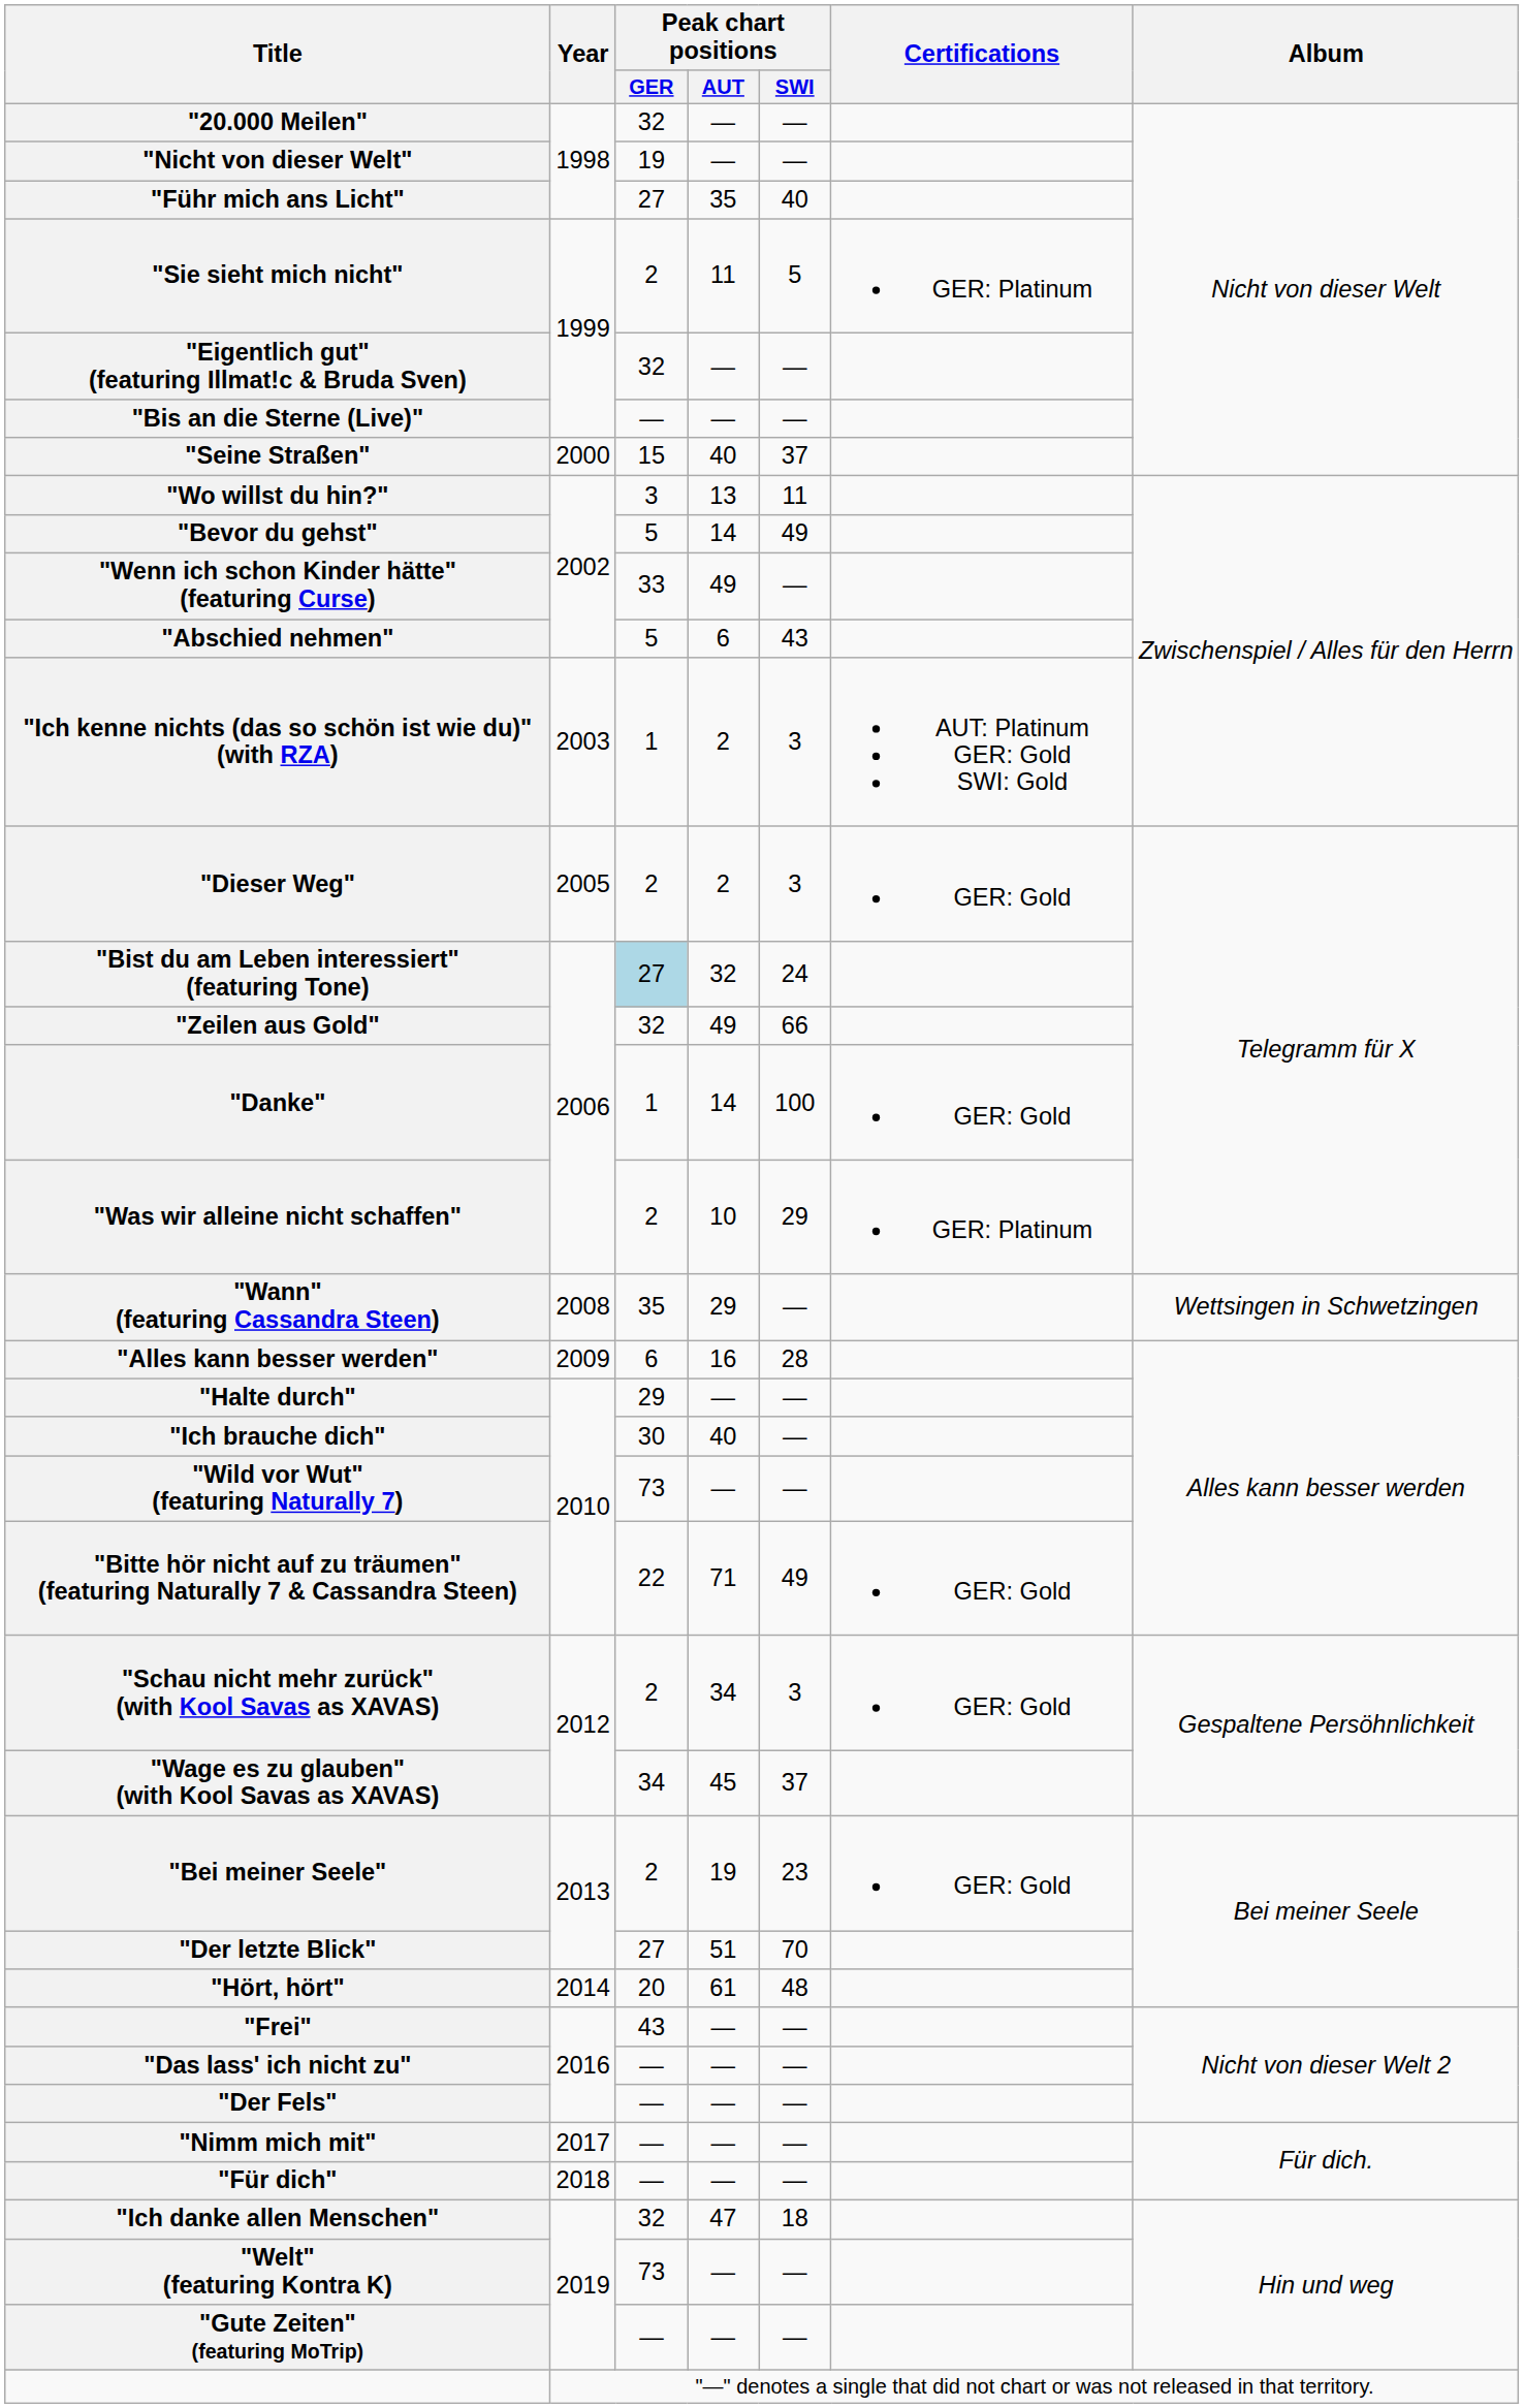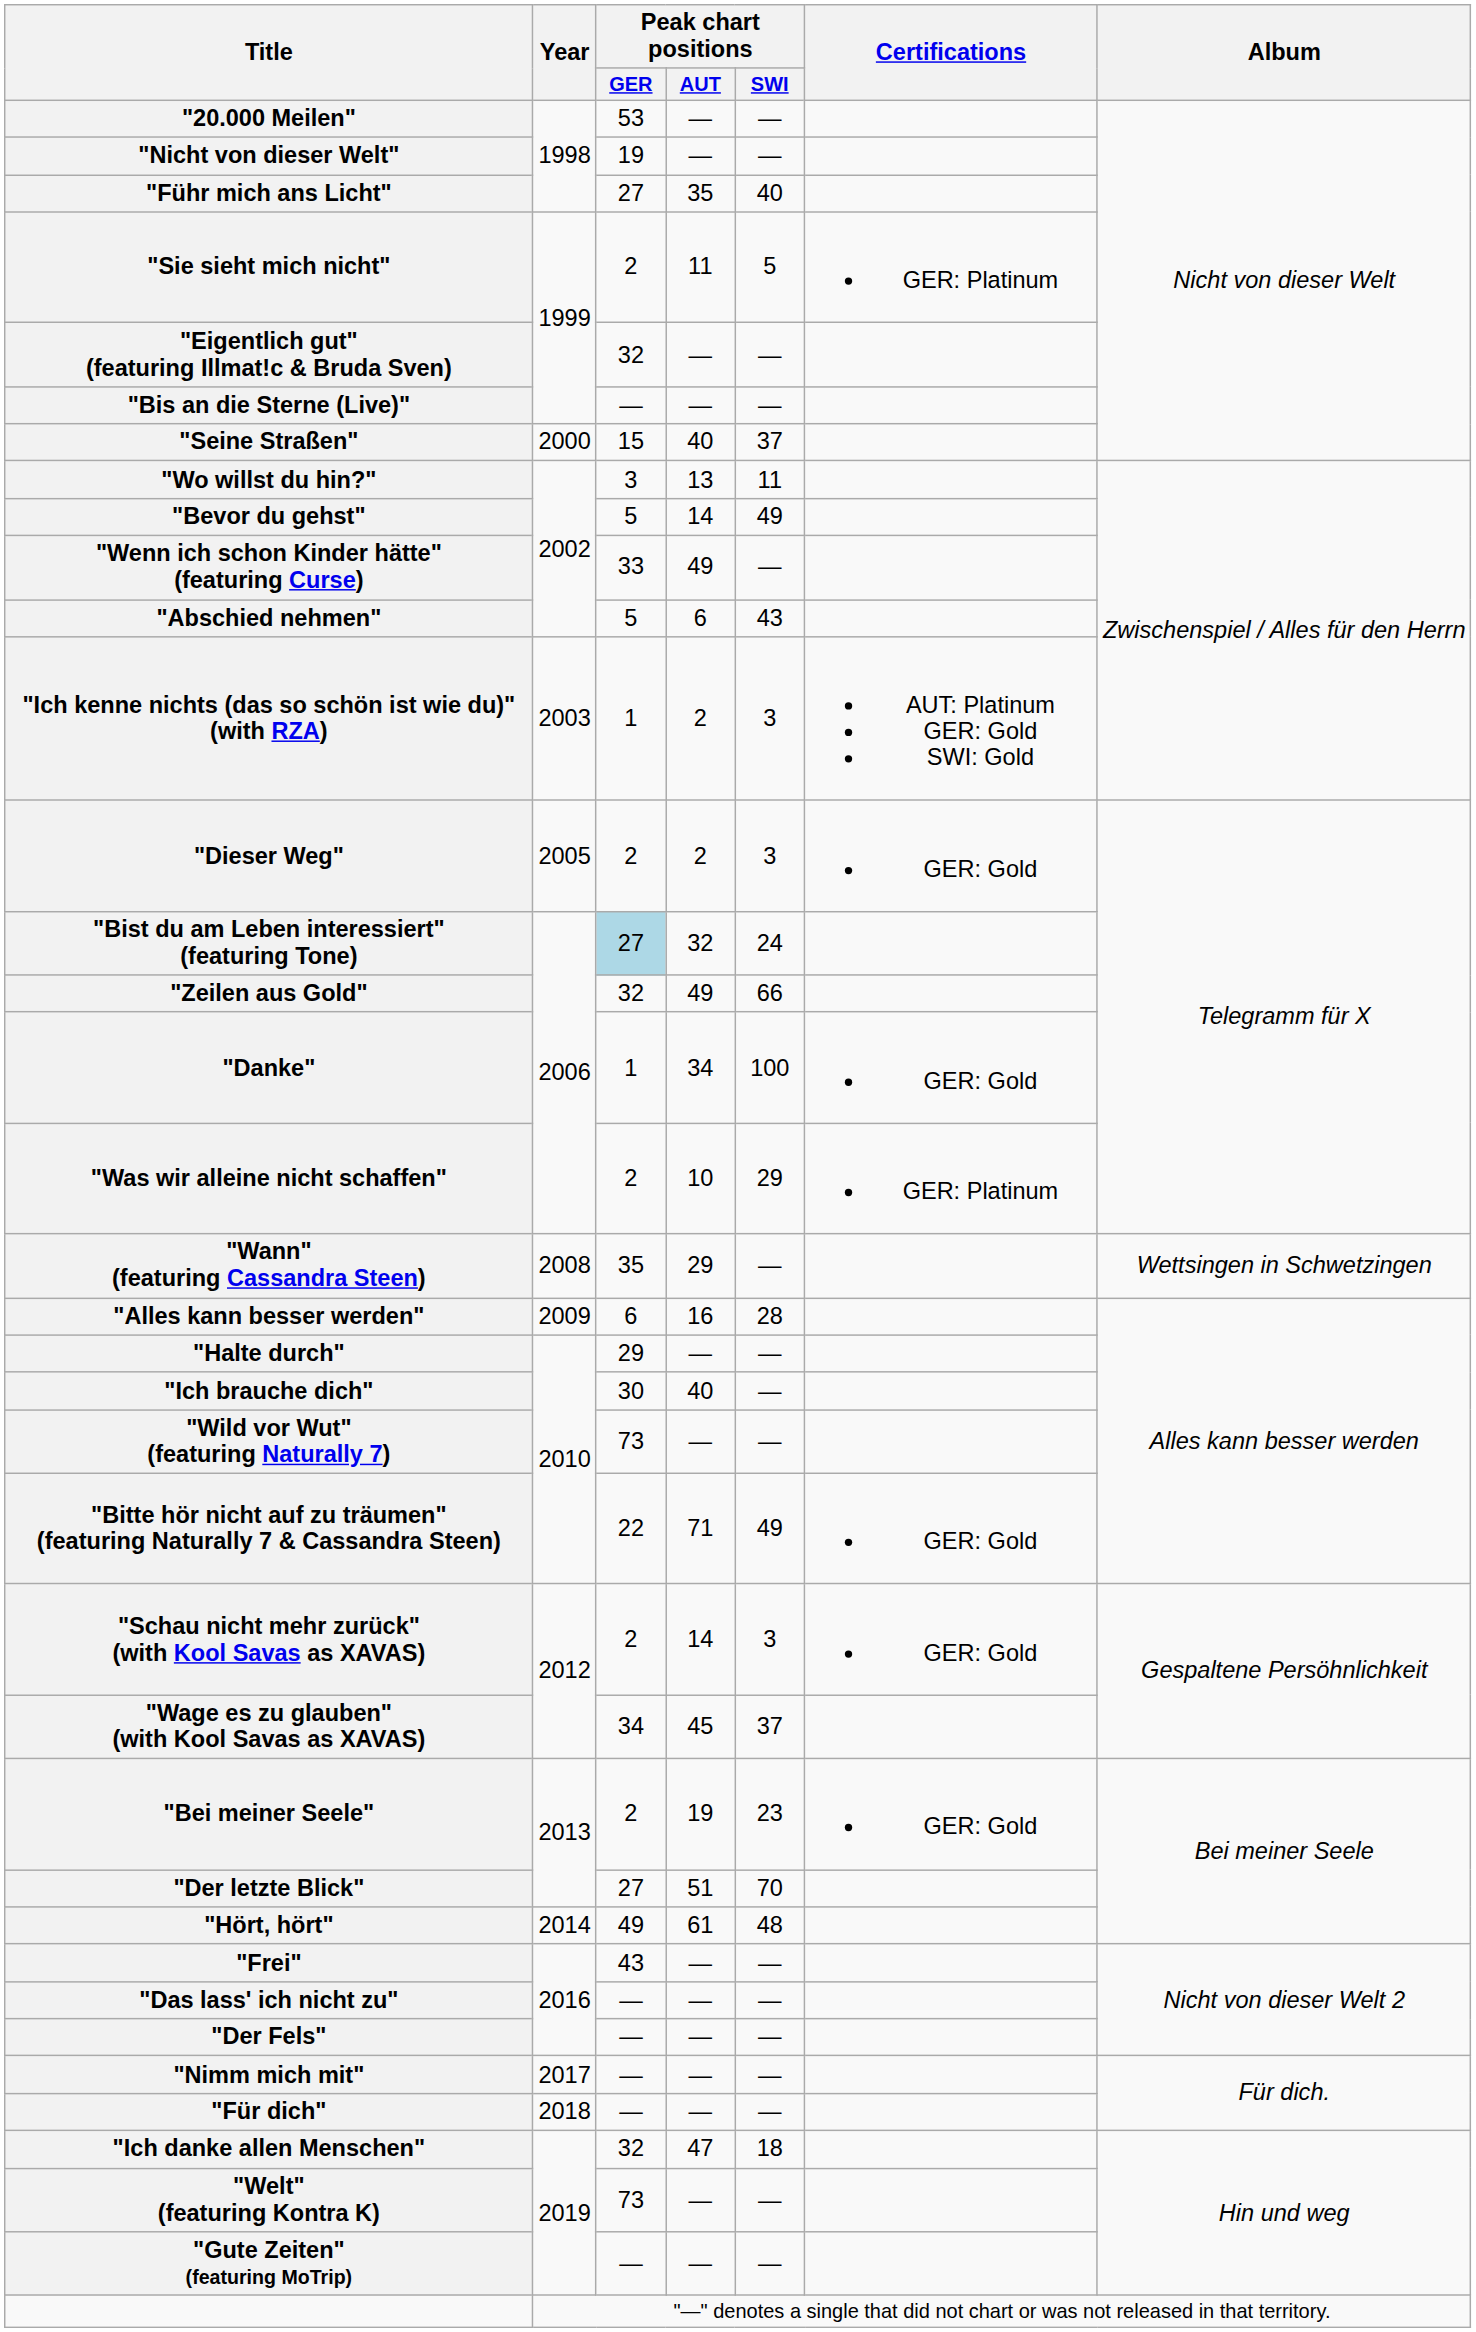 <table class="wikitable plainrowheaders" style="text-align:center;">
 <tr>
 <th scope="col" rowspan="2" style="width:22em;">Title</th>
 <th scope="col" rowspan="2" style="width:1em;">Year</th>
 <th scope="col" colspan="3">Peak chart positions</th>
 <th scope="col" rowspan="2" style="width:12em;"><a href='#'>Certifications</a></th>
 <th scope="col" rowspan="2">Album</th>
 </tr>
 <tr>
 <th scope="col" style="width:3em;font-size:85%;"><a href='#'>GER</a><br></th>
 <th scope="col" style="width:3em;font-size:85%;"><a href='#'>AUT</a><br></th>
 <th scope="col" style="width:3em;font-size:85%;"><a href='#'>SWI</a><br></th>
 </tr>
 <tr>
 <th scope="row">"20.000 Meilen"</th>
 <td rowspan="3">1998</td>
-<td>32</td>
+<td>53</td>
 <td>—</td>
 <td>—</td>
 <td></td>
 <td rowspan="7"><em>Nicht von dieser Welt</em></td>
 </tr>
 <tr>
 <th scope="row">"Nicht von dieser Welt"</th>
 <td>19</td>
 <td>—</td>
 <td>—</td>
 <td></td>
 </tr>
 <tr>
 <th scope="row">"Führ mich ans Licht"</th>
 <td>27</td>
 <td>35</td>
 <td>40</td>
 <td></td>
 </tr>
 <tr>
 <th scope="row">"Sie sieht mich nicht"</th>
 <td rowspan="3">1999</td>
 <td>2</td>
 <td>11</td>
 <td>5</td>
 <td><br><ul><li>GER: Platinum</li></ul></td>
 </tr>
 <tr>
 <th scope="row">"Eigentlich gut"<br><span>(featuring Illmat!c & Bruda Sven)</span></th>
 <td>32</td>
 <td>—</td>
 <td>—</td>
 <td></td>
 </tr>
 <tr>
 <th scope="row">"Bis an die Sterne (Live)"</th>
 <td>—</td>
 <td>—</td>
 <td>—</td>
 <td></td>
 </tr>
 <tr>
 <th scope="row">"Seine Straßen"</th>
 <td>2000</td>
 <td>15</td>
 <td>40</td>
 <td>37</td>
 <td></td>
 </tr>
 <tr>
 <th scope="row">"Wo willst du hin?"</th>
 <td rowspan="4">2002</td>
 <td>3</td>
 <td>13</td>
 <td>11</td>
 <td></td>
 <td rowspan="5"><em>Zwischenspiel / Alles für den Herrn </em></td>
 </tr>
 <tr>
 <th scope="row">"Bevor du gehst"</th>
 <td>5</td>
 <td>14</td>
 <td>49</td>
 <td></td>
 </tr>
 <tr>
 <th scope="row">"Wenn ich schon Kinder hätte"<br><span>(featuring <a href='#'>Curse</a>)</span></th>
 <td>33</td>
 <td>49</td>
 <td>—</td>
 <td></td>
 </tr>
 <tr>
 <th scope="row">"Abschied nehmen"</th>
 <td>5</td>
 <td>6</td>
 <td>43</td>
 <td></td>
 </tr>
 <tr>
 <th scope="row">"Ich kenne nichts (das so schön ist wie du)"<br><span>(with <a href='#'>RZA</a>)</span></th>
 <td>2003</td>
 <td>1</td>
 <td>2</td>
 <td>3</td>
 <td><br><ul><li>AUT: Platinum</li><li>GER: Gold</li><li>SWI: Gold</li></ul></td>
 </tr>
 <tr>
 <th scope="row">"Dieser Weg"</th>
 <td>2005</td>
 <td>2</td>
 <td>2</td>
 <td>3</td>
 <td><br><ul><li>GER: Gold</li></ul></td>
 <td rowspan="5"><em>Telegramm für X </em></td>
 </tr>
 <tr>
 <th scope="row">"Bist du am Leben interessiert"<br><span>(featuring Tone)</span></th>
 <td rowspan="4">2006</td>
 <td style="background: lightblue;">27</td>
 <td>32</td>
 <td>24</td>
 <td></td>
 </tr>
 <tr>
 <th scope="row">"Zeilen aus Gold"</th>
 <td>32</td>
 <td>49</td>
 <td>66</td>
 <td></td>
 </tr>
 <tr>
 <th scope="row">"Danke"</th>
 <td>1</td>
-<td>14</td>
+<td>34</td>
 <td>100</td>
 <td><br><ul><li>GER: Gold</li></ul></td>
 </tr>
 <tr>
 <th scope="row">"Was wir alleine nicht schaffen"</th>
 <td>2</td>
 <td>10</td>
 <td>29</td>
 <td><br><ul><li>GER: Platinum</li></ul></td>
 </tr>
 <tr>
 <th scope="row">"Wann"<br><span>(featuring <a href='#'>Cassandra Steen</a>)</span></th>
 <td>2008</td>
 <td>35</td>
 <td>29</td>
 <td>—</td>
 <td></td>
 <td><em>Wettsingen in Schwetzingen</em></td>
 </tr>
 <tr>
 <th scope="row">"Alles kann besser werden"</th>
 <td>2009</td>
 <td>6</td>
 <td>16</td>
 <td>28</td>
 <td></td>
 <td rowspan="5"><em>Alles kann besser werden</em></td>
 </tr>
 <tr>
 <th scope="row">"Halte durch"</th>
 <td rowspan="4">2010</td>
 <td>29</td>
 <td>—</td>
 <td>—</td>
 <td></td>
 </tr>
 <tr>
 <th scope="row">"Ich brauche dich"</th>
 <td>30</td>
 <td>40</td>
 <td>—</td>
 <td></td>
 </tr>
 <tr>
 <th scope="row">"Wild vor Wut"<br><span>(featuring <a href='#'>Naturally 7</a>)</span></th>
 <td>73</td>
 <td>—</td>
 <td>—</td>
 <td></td>
 </tr>
 <tr>
 <th scope="row">"Bitte hör nicht auf zu träumen"<br><span>(featuring Naturally 7 & Cassandra Steen)</span></th>
 <td>22</td>
 <td>71</td>
 <td>49</td>
 <td><br><ul><li>GER: Gold</li></ul></td>
 </tr>
 <tr>
 <th scope="row">"Schau nicht mehr zurück"<br><span>(with <a href='#'>Kool Savas</a> as XAVAS)</span></th>
 <td rowspan="2">2012</td>
 <td>2</td>
-<td>34</td>
+<td>14</td>
 <td>3</td>
 <td><br><ul><li>GER: Gold</li></ul></td>
 <td rowspan="2"><em>Gespaltene Persöhnlichkeit</em></td>
 </tr>
 <tr>
 <th scope="row">"Wage es zu glauben"<br><span>(with Kool Savas as XAVAS)</span></th>
 <td>34</td>
 <td>45</td>
 <td>37</td>
 <td></td>
 </tr>
 <tr>
 <th scope="row">"Bei meiner Seele"</th>
 <td rowspan="2">2013</td>
 <td>2</td>
 <td>19</td>
 <td>23</td>
 <td><br><ul><li>GER: Gold</li></ul></td>
 <td rowspan="3"><em>Bei meiner Seele</em></td>
 </tr>
 <tr>
 <th scope="row">"Der letzte Blick"</th>
 <td>27</td>
 <td>51</td>
 <td>70</td>
 <td></td>
 </tr>
 <tr>
 <th scope="row">"Hört, hört"</th>
 <td>2014</td>
-<td>20</td>
+<td>49</td>
 <td>61</td>
 <td>48</td>
 <td></td>
 </tr>
 <tr>
 <th scope="row">"Frei"</th>
 <td rowspan="3">2016</td>
 <td>43</td>
 <td>—</td>
 <td>—</td>
 <td></td>
 <td rowspan="3"><em>Nicht von dieser Welt 2</em></td>
 </tr>
 <tr>
 <th scope="row">"Das lass' ich nicht zu"</th>
 <td>—</td>
 <td>—</td>
 <td>—</td>
 <td></td>
 </tr>
 <tr>
 <th scope="row">"Der Fels"</th>
 <td>—</td>
 <td>—</td>
 <td>—</td>
 <td></td>
 </tr>
 <tr>
 <th scope="row">"Nimm mich mit"</th>
 <td>2017</td>
 <td>—</td>
 <td>—</td>
 <td>—</td>
 <td></td>
 <td rowspan="2"><em>Für dich.</em></td>
 </tr>
 <tr>
 <th scope="row">"Für dich"</th>
 <td>2018</td>
 <td>—</td>
 <td>—</td>
 <td>—</td>
 <td></td>
 </tr>
 <tr>
 <th scope="row">"Ich danke allen Menschen"</th>
 <td rowspan="3">2019</td>
 <td>32</td>
 <td>47</td>
 <td>18</td>
 <td></td>
 <td rowspan="3"><em>Hin und weg</em></td>
 </tr>
 <tr>
 <th scope="row">"Welt"<br><span>(featuring Kontra K)</span></th>
 <td>73</td>
 <td>—</td>
 <td>—</td>
 <td></td>
 </tr>
 <tr>
 <th scope="row">"Gute Zeiten"<br><small>(featuring MoTrip)</small></th>
 <td>—</td>
 <td>—</td>
 <td>—</td>
 <td></td>
 </tr>
 <tr>
 <td></td>
 <td colspan="20" style="font-size:85%">"—" denotes a single that did not chart or was not released in that territory.</td>
 </tr>
 </table>
